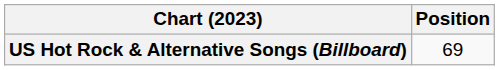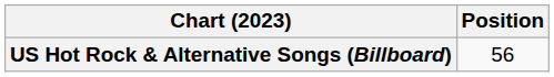 <table class="wikitable plainrowheaders" style="text-align: center">
 <tr>
 <th scope="col">Chart (2023)</th>
 <th scope="col">Position</th>
 </tr>
 <tr>
 <th scope="row">US Hot Rock & Alternative Songs (<em>Billboard</em>)</th>
-<td>69</td>
+<td>56</td>
 </tr>
 </table>
